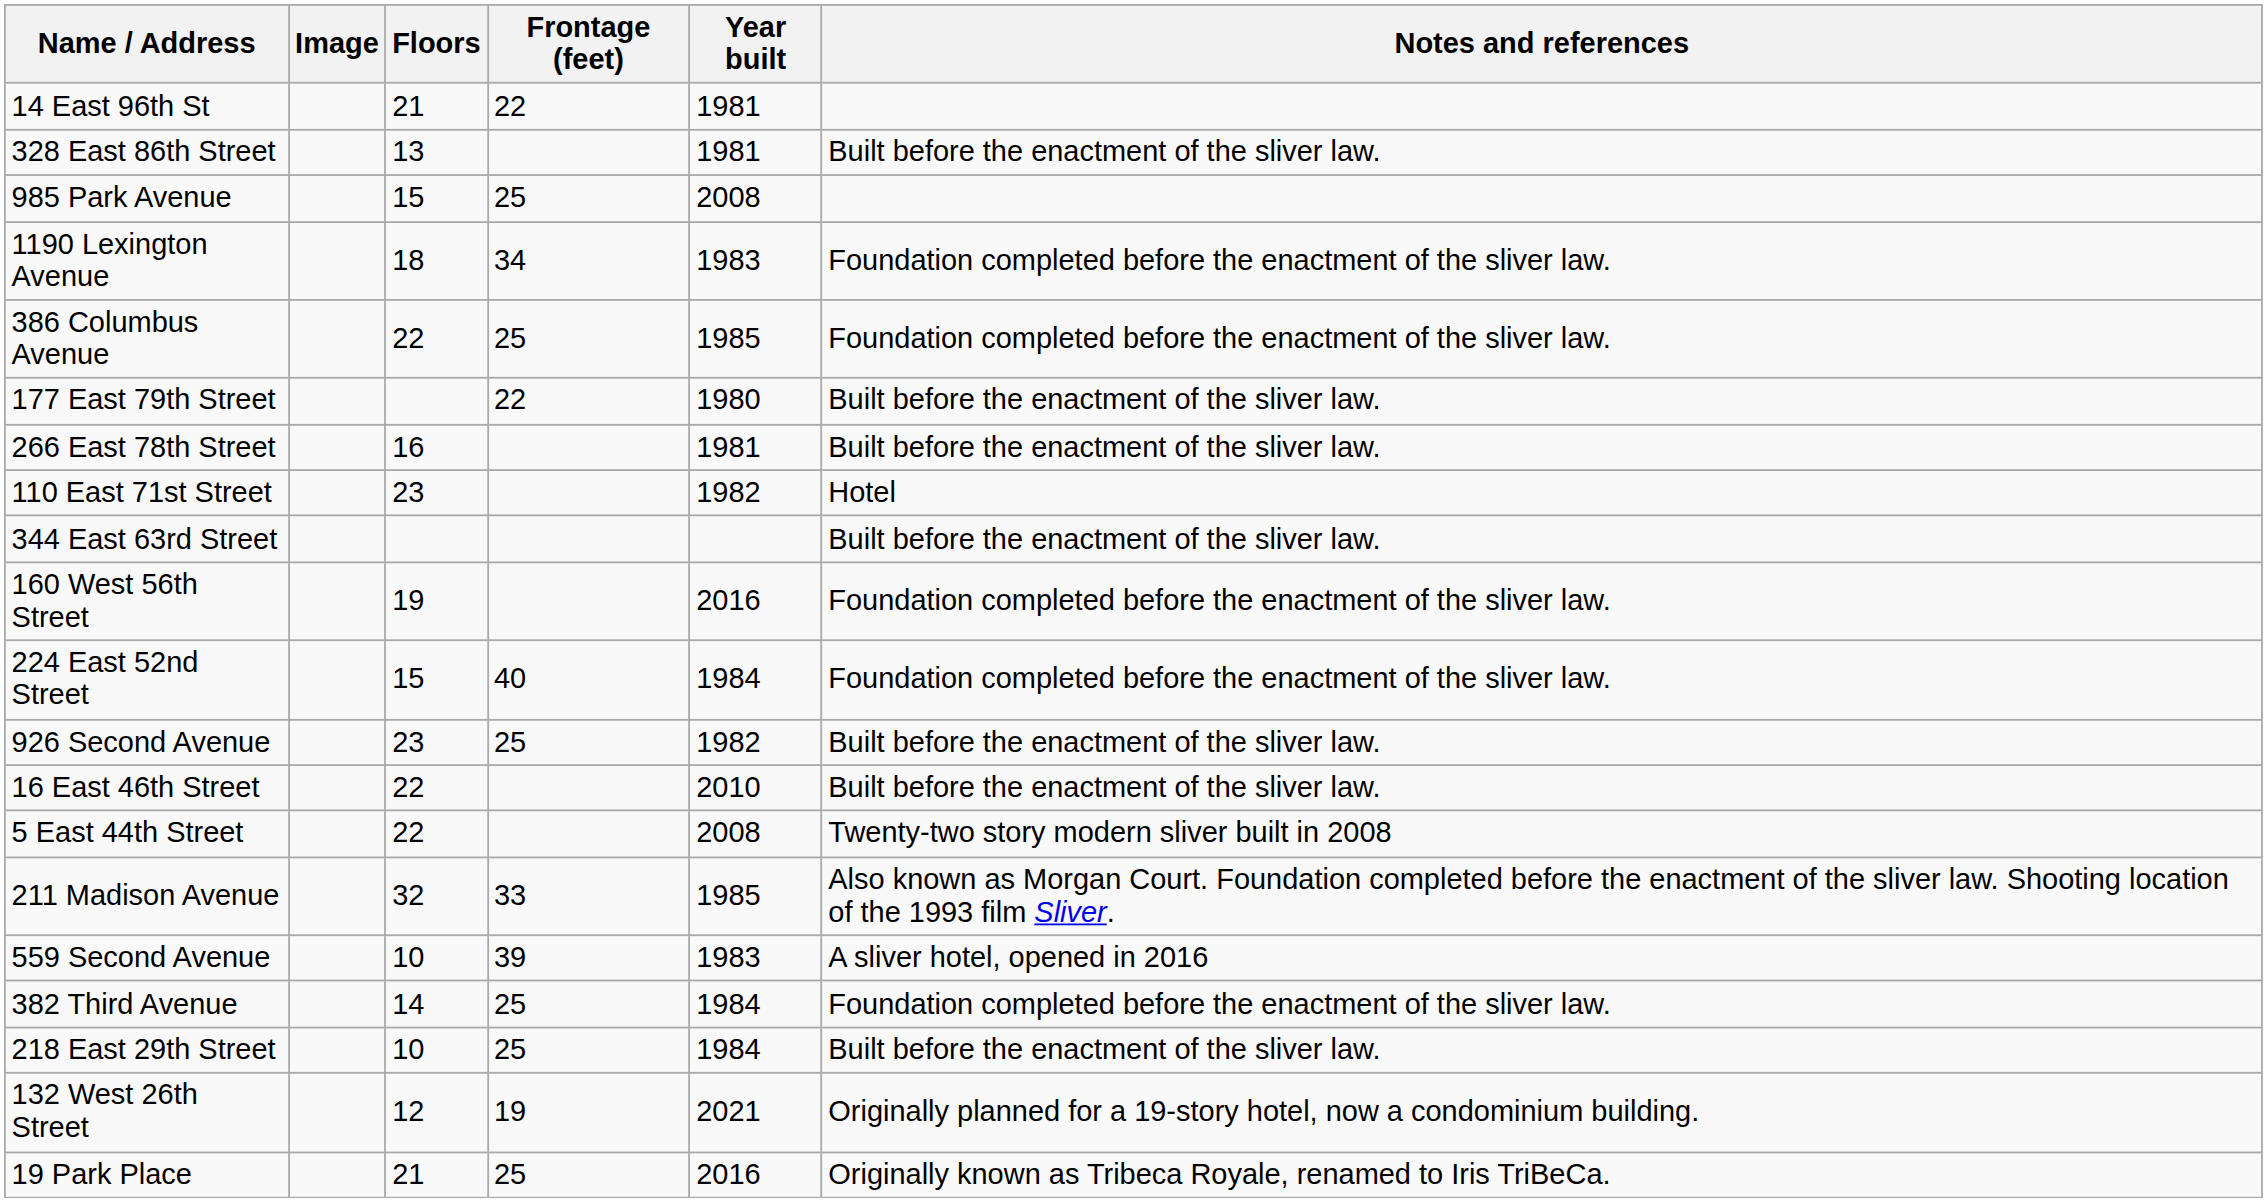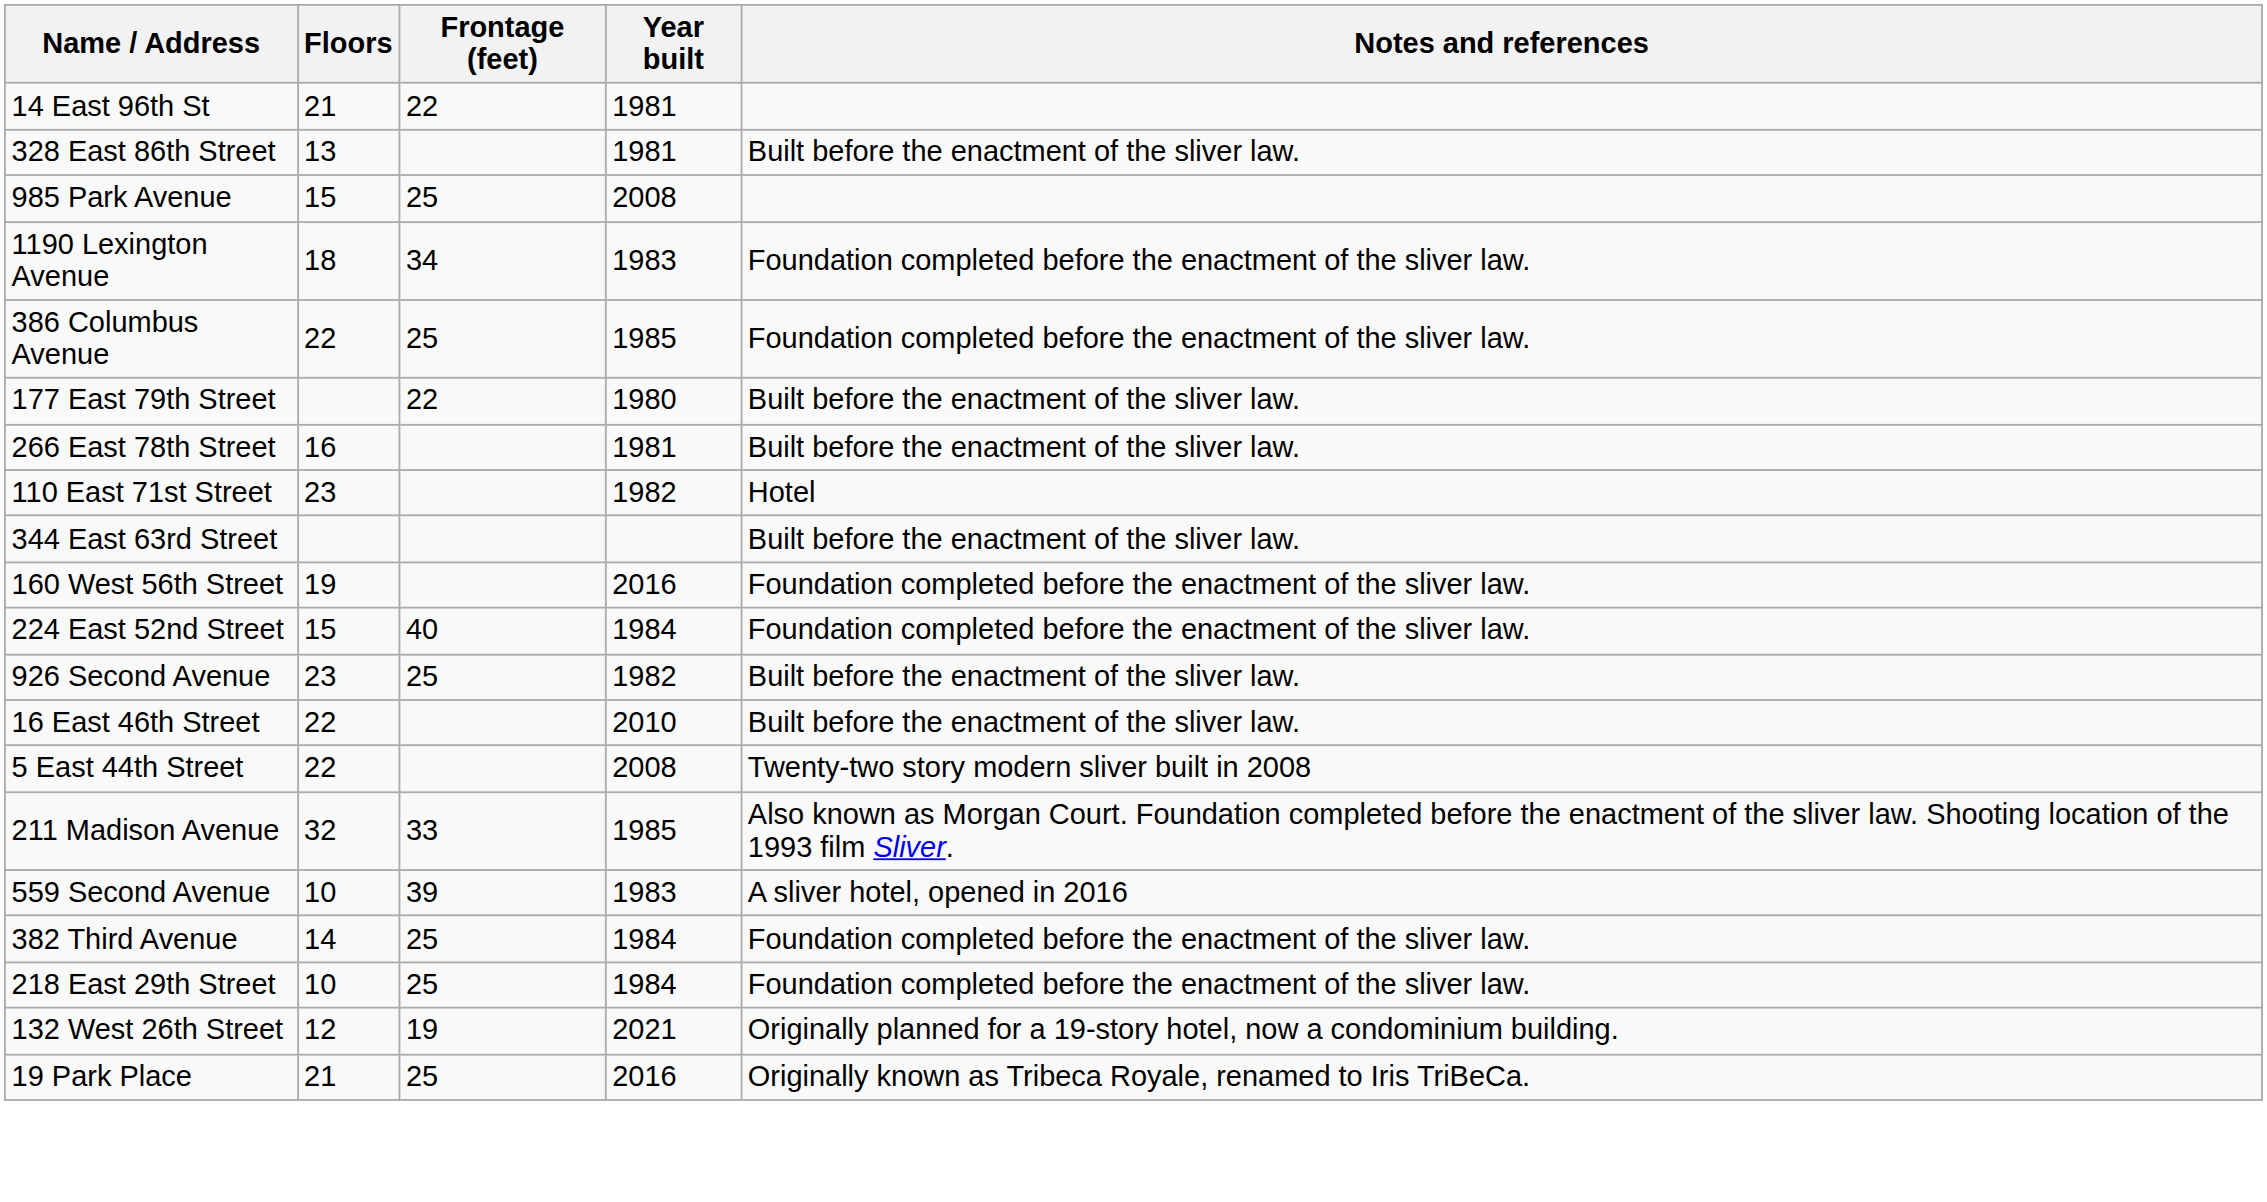 <table class="wikitable sortable">
 <tr>
 <th>Name / Address</th>
-<th>Image</th>
 <th>Floors</th>
 <th>Frontage (feet)</th>
 <th>Year built</th>
 <th class="unsortable">Notes and references</th>
 </tr>
 <tr>
 <td>14 East 96th St</td>
-<td></td>
 <td>21</td>
 <td>22</td>
 <td>1981</td>
 <td></td>
 </tr>
 <tr>
 <td>328 East 86th Street</td>
-<td></td>
 <td>13</td>
 <td></td>
 <td>1981</td>
 <td>Built before the enactment of the sliver law.</td>
 </tr>
 <tr>
 <td>985 Park Avenue</td>
-<td></td>
 <td>15</td>
 <td>25</td>
 <td>2008</td>
 <td></td>
 </tr>
 <tr>
 <td>1190 Lexington Avenue</td>
-<td></td>
 <td>18</td>
 <td>34</td>
 <td>1983</td>
 <td>Foundation completed before the enactment of the sliver law.</td>
 </tr>
 <tr>
 <td>386 Columbus Avenue</td>
-<td></td>
 <td>22</td>
 <td>25</td>
 <td>1985</td>
 <td>Foundation completed before the enactment of the sliver law.</td>
 </tr>
 <tr>
 <td>177 East 79th Street</td>
 <td></td>
-<td></td>
 <td>22</td>
 <td>1980</td>
 <td>Built before the enactment of the sliver law.</td>
 </tr>
 <tr>
 <td>266 East 78th Street</td>
-<td></td>
 <td>16</td>
 <td></td>
 <td>1981</td>
 <td>Built before the enactment of the sliver law.</td>
 </tr>
 <tr>
 <td>110 East 71st Street</td>
-<td></td>
 <td>23</td>
 <td></td>
 <td>1982</td>
 <td>Hotel</td>
 </tr>
 <tr>
 <td>344 East 63rd Street</td>
 <td></td>
 <td></td>
 <td></td>
-<td></td>
 <td>Built before the enactment of the sliver law.</td>
 </tr>
 <tr>
 <td>160 West 56th Street</td>
-<td></td>
 <td>19</td>
 <td></td>
 <td>2016</td>
 <td>Foundation completed before the enactment of the sliver law.</td>
 </tr>
 <tr>
 <td>224 East 52nd Street</td>
-<td></td>
 <td>15</td>
 <td>40</td>
 <td>1984</td>
 <td>Foundation completed before the enactment of the sliver law.</td>
 </tr>
 <tr>
 <td>926 Second Avenue</td>
-<td></td>
 <td>23</td>
 <td>25</td>
 <td>1982</td>
 <td>Built before the enactment of the sliver law.</td>
 </tr>
 <tr>
 <td>16 East 46th Street</td>
-<td></td>
 <td>22</td>
 <td></td>
 <td>2010</td>
 <td>Built before the enactment of the sliver law.</td>
 </tr>
 <tr>
 <td>5 East 44th Street</td>
-<td></td>
 <td>22</td>
 <td></td>
 <td>2008</td>
 <td>Twenty-two story modern sliver built in 2008</td>
 </tr>
 <tr>
 <td>211 Madison Avenue</td>
-<td></td>
 <td>32</td>
 <td>33</td>
 <td>1985</td>
 <td>Also known as Morgan Court. Foundation completed before the enactment of the sliver law. Shooting location of the 1993 film <em><a href='#'>Sliver</a></em>.</td>
 </tr>
 <tr>
 <td>559 Second Avenue</td>
-<td></td>
 <td>10</td>
 <td>39</td>
 <td>1983</td>
 <td>A sliver hotel, opened in 2016</td>
 </tr>
 <tr>
 <td>382 Third Avenue</td>
-<td></td>
 <td>14</td>
 <td>25</td>
 <td>1984</td>
 <td>Foundation completed before the enactment of the sliver law.</td>
 </tr>
 <tr>
 <td>218 East 29th Street</td>
-<td></td>
 <td>10</td>
 <td>25</td>
 <td>1984</td>
-<td>Built before the enactment of the sliver law.</td>
+<td>Foundation completed before the enactment of the sliver law.</td>
 </tr>
 <tr>
 <td>132 West 26th Street</td>
-<td></td>
 <td>12</td>
 <td>19</td>
 <td>2021</td>
 <td>Originally planned for a 19-story hotel, now a condominium building.</td>
 </tr>
 <tr>
 <td>19 Park Place</td>
-<td></td>
 <td>21</td>
 <td>25</td>
 <td>2016</td>
 <td>Originally known as Tribeca Royale, renamed to Iris TriBeCa.</td>
 </tr>
 </table>
